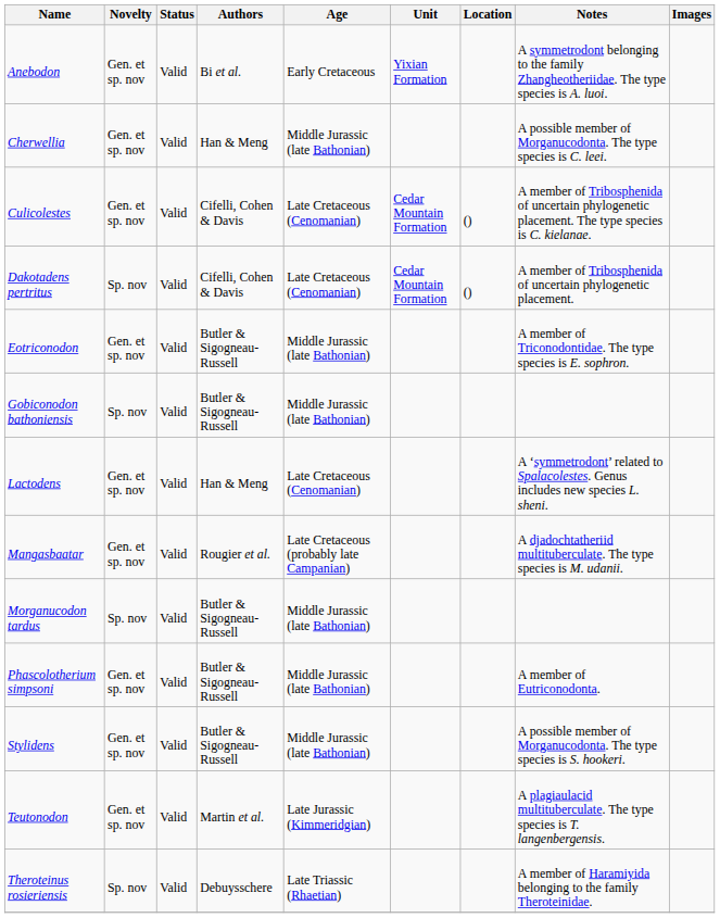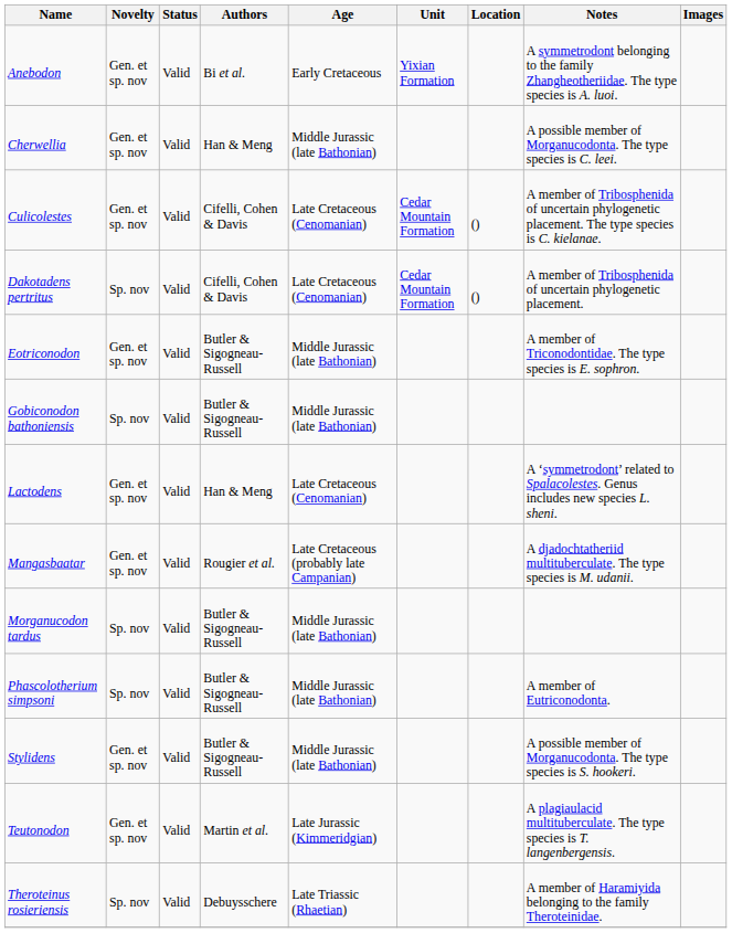 <table class="wikitable sortable" align="center" width="100%">
 <tr>
 <th>Name</th>
 <th>Novelty</th>
 <th>Status</th>
 <th>Authors</th>
 <th>Age</th>
 <th>Unit</th>
 <th>Location</th>
 <th>Notes</th>
 <th>Images</th>
 </tr>
 <tr>
 <td><br><em><a href='#'>Anebodon</a></em></td>
 <td><br>Gen. et sp. nov</td>
 <td><br>Valid</td>
 <td><br>Bi <em>et al.</em></td>
 <td><br>Early Cretaceous</td>
 <td><br><a href='#'>Yixian Formation</a></td>
 <td><br></td>
 <td><br>A <a href='#'>symmetrodont</a> belonging to the family <a href='#'>Zhangheotheriidae</a>. The type species is <em>A. luoi</em>.</td>
 <td></td>
 </tr>
 <tr>
 <td><br><em><a href='#'>Cherwellia</a></em></td>
 <td><br>Gen. et sp. nov</td>
 <td><br>Valid</td>
 <td><br>Han & Meng</td>
 <td><br>Middle Jurassic (late <a href='#'>Bathonian</a>)</td>
 <td></td>
 <td><br></td>
 <td><br>A possible member of <a href='#'>Morganucodonta</a>. The type species is <em>C. leei</em>.</td>
 <td></td>
 </tr>
 <tr>
 <td><br><em><a href='#'>Culicolestes</a></em></td>
 <td><br>Gen. et sp. nov</td>
 <td><br>Valid</td>
 <td><br>Cifelli, Cohen & Davis</td>
 <td><br>Late Cretaceous (<a href='#'>Cenomanian</a>)</td>
 <td><br><a href='#'>Cedar Mountain Formation</a></td>
 <td><br><br>()</td>
 <td><br>A member of <a href='#'>Tribosphenida</a> of uncertain phylogenetic placement. The type species is <em>C. kielanae</em>.</td>
 <td></td>
 </tr>
 <tr>
 <td><br><em><a href='#'>Dakotadens pertritus</a></em></td>
 <td><br>Sp. nov</td>
 <td><br>Valid</td>
 <td><br>Cifelli, Cohen & Davis</td>
 <td><br>Late Cretaceous (<a href='#'>Cenomanian</a>)</td>
 <td><br><a href='#'>Cedar Mountain Formation</a></td>
 <td><br><br>()</td>
 <td><br>A member of <a href='#'>Tribosphenida</a> of uncertain phylogenetic placement.</td>
 <td></td>
 </tr>
 <tr>
 <td><br><em><a href='#'>Eotriconodon</a></em></td>
 <td><br>Gen. et sp. nov</td>
 <td><br>Valid</td>
 <td><br>Butler & Sigogneau-Russell</td>
 <td><br>Middle Jurassic (late <a href='#'>Bathonian</a>)</td>
 <td></td>
 <td><br></td>
 <td><br>A member of <a href='#'>Triconodontidae</a>. The type species is <em>E. sophron</em>.</td>
 <td></td>
 </tr>
 <tr>
 <td><br><em><a href='#'>Gobiconodon bathoniensis</a></em></td>
 <td><br>Sp. nov</td>
 <td><br>Valid</td>
 <td><br>Butler & Sigogneau-Russell</td>
 <td><br>Middle Jurassic (late <a href='#'>Bathonian</a>)</td>
 <td></td>
 <td><br></td>
 <td></td>
 <td></td>
 </tr>
 <tr>
 <td><br><em><a href='#'>Lactodens</a></em></td>
 <td><br>Gen. et sp. nov</td>
 <td><br>Valid</td>
 <td><br>Han & Meng</td>
 <td><br>Late Cretaceous (<a href='#'>Cenomanian</a>)</td>
 <td></td>
 <td><br></td>
 <td><br>A ‘<a href='#'>symmetrodont</a>’ related to <em><a href='#'>Spalacolestes</a></em>. Genus includes new species <em>L. sheni</em>.</td>
 <td></td>
 </tr>
 <tr>
 <td><br><em><a href='#'>Mangasbaatar</a></em></td>
 <td><br>Gen. et sp. nov</td>
 <td><br>Valid</td>
 <td><br>Rougier <em>et al.</em></td>
 <td><br>Late Cretaceous (probably late <a href='#'>Campanian</a>)</td>
 <td></td>
 <td><br></td>
 <td><br>A <a href='#'>djadochtatheriid</a> <a href='#'>multituberculate</a>. The type species is <em>M. udanii</em>.</td>
 <td></td>
 </tr>
 <tr>
 <td><br><em><a href='#'>Morganucodon tardus</a></em></td>
 <td><br>Sp. nov</td>
 <td><br>Valid</td>
 <td><br>Butler & Sigogneau-Russell</td>
 <td><br>Middle Jurassic (late <a href='#'>Bathonian</a>)</td>
 <td></td>
 <td><br></td>
 <td></td>
 <td></td>
 </tr>
 <tr>
 <td><br><em><a href='#'>Phascolotherium simpsoni</a></em></td>
-<td><br>Gen. et sp. nov</td>
+<td><br>Sp. nov</td>
 <td><br>Valid</td>
 <td><br>Butler & Sigogneau-Russell</td>
 <td><br>Middle Jurassic (late <a href='#'>Bathonian</a>)</td>
 <td></td>
 <td><br></td>
 <td><br>A member of <a href='#'>Eutriconodonta</a>.</td>
 <td></td>
 </tr>
 <tr>
 <td><br><em><a href='#'>Stylidens</a></em></td>
 <td><br>Gen. et sp. nov</td>
 <td><br>Valid</td>
 <td><br>Butler & Sigogneau-Russell</td>
 <td><br>Middle Jurassic (late <a href='#'>Bathonian</a>)</td>
 <td></td>
 <td><br></td>
 <td><br>A possible member of <a href='#'>Morganucodonta</a>. The type species is <em>S. hookeri</em>.</td>
 <td></td>
 </tr>
 <tr>
 <td><br><em><a href='#'>Teutonodon</a></em></td>
 <td><br>Gen. et sp. nov</td>
 <td><br>Valid</td>
 <td><br>Martin <em>et al.</em></td>
 <td><br>Late Jurassic (<a href='#'>Kimmeridgian</a>)</td>
 <td></td>
 <td><br></td>
 <td><br>A <a href='#'>plagiaulacid</a> <a href='#'>multituberculate</a>. The type species is <em>T. langenbergensis</em>.</td>
 <td></td>
 </tr>
 <tr>
 <td><br><em><a href='#'>Theroteinus rosieriensis</a></em></td>
 <td><br>Sp. nov</td>
 <td><br>Valid</td>
 <td><br>Debuysschere</td>
 <td><br>Late Triassic (<a href='#'>Rhaetian</a>)</td>
 <td></td>
 <td><br></td>
 <td><br>A member of <a href='#'>Haramiyida</a> belonging to the family <a href='#'>Theroteinidae</a>.</td>
 <td></td>
 </tr>
 <tr>
 </tr>
 </table>
